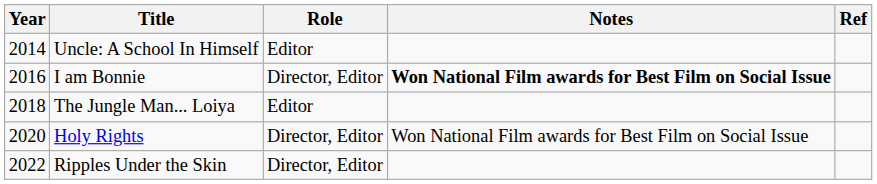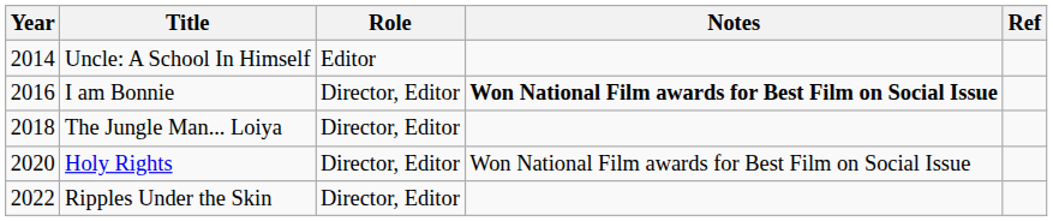 <table class="wikitable sortable">
 <tr>
 <th>Year</th>
 <th>Title</th>
 <th>Role</th>
 <th>Notes</th>
 <th>Ref</th>
 </tr>
 <tr>
 <td>2014</td>
 <td>Uncle: A School In Himself</td>
 <td>Editor</td>
 <td></td>
 <td></td>
 </tr>
 <tr>
 <td>2016</td>
 <td>I am Bonnie</td>
 <td>Director, Editor</td>
 <td><strong>Won National Film awards for Best Film on Social Issue</strong></td>
 <td></td>
 </tr>
 <tr>
 <td>2018</td>
 <td>The Jungle Man... Loiya</td>
-<td>Editor</td>
+<td>Director, Editor</td>
 <td></td>
 <td></td>
 </tr>
 <tr>
 <td>2020</td>
 <td><a href='#'>Holy Rights</a></td>
 <td>Director, Editor</td>
 <td>Won National Film awards for Best Film on Social Issue</td>
 <td></td>
 </tr>
 <tr>
 <td>2022</td>
 <td>Ripples Under the Skin</td>
 <td>Director, Editor</td>
 <td></td>
 <td></td>
 </tr>
 </table>
